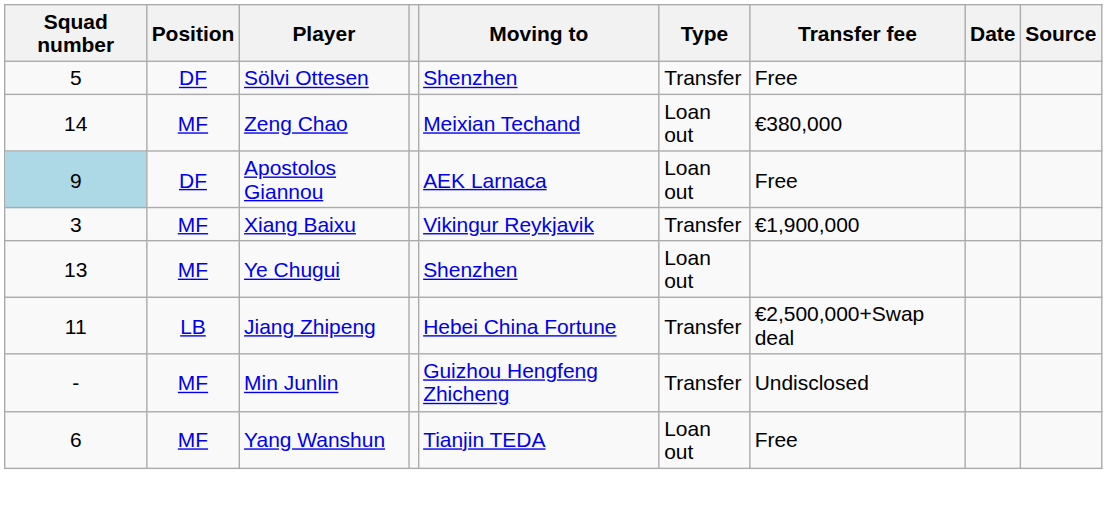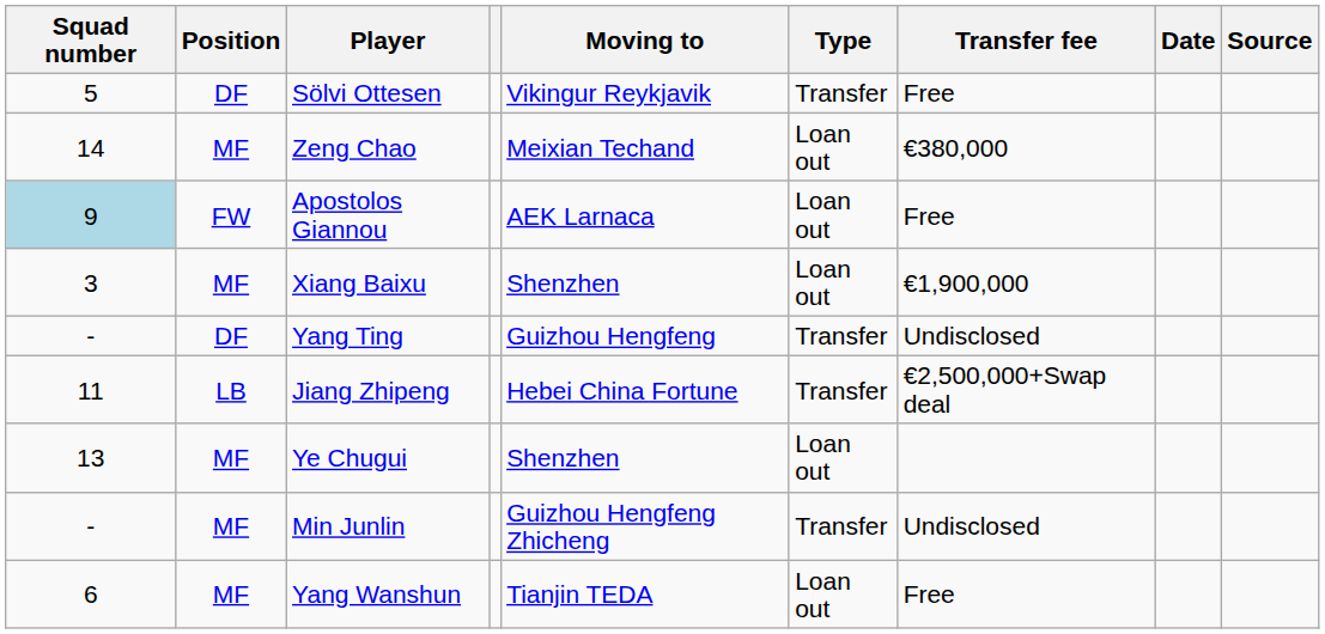 <table class="wikitable sortable" style="width:90%; text-align:left; font-size:95%;">
 <tr>
 <th>Squad number</th>
 <th>Position</th>
 <th>Player</th>
 <th></th>
 <th>Moving to</th>
 <th>Type</th>
 <th>Transfer fee</th>
 <th>Date</th>
 <th>Source</th>
 </tr>
 <tr>
 <td align=center>5</td>
 <td align=center><a href='#'>DF</a></td>
 <td align=left> <a href='#'>Sölvi Ottesen</a></td>
 <td align=center></td>
-<td align=left> <a href='#'>Shenzhen</a></td>
+<td align=left> <a href='#'>Vikingur Reykjavik</a></td>
 <td>Transfer</td>
 <td>Free</td>
 <td></td>
 <td align=center></td>
 </tr>
 <tr>
 <td align=center>14</td>
 <td align=center><a href='#'>MF</a></td>
 <td align=left> <a href='#'>Zeng Chao</a></td>
 <td align=center></td>
 <td align=left> <a href='#'>Meixian Techand</a></td>
 <td>Loan out</td>
 <td>€380,000</td>
 <td></td>
 <td align=center></td>
 </tr>
 <tr>
 <td align=center style="background: lightblue;">9</td>
-<td align=center><a href='#'>DF</a></td>
+<td align=center><a href='#'>FW</a></td>
 <td align=left> <a href='#'>Apostolos Giannou</a></td>
 <td align=center></td>
 <td align=left> <a href='#'>AEK Larnaca</a></td>
 <td>Loan out</td>
 <td>Free</td>
 <td></td>
 <td align=center></td>
 </tr>
 <tr>
 <td align=center>3</td>
 <td align=center><a href='#'>MF</a></td>
 <td align=left> <a href='#'>Xiang Baixu</a></td>
 <td align=center></td>
-<td align=left> <a href='#'>Vikingur Reykjavik</a></td>
+<td align=left> <a href='#'>Shenzhen</a></td>
+<td>Loan out</td>
+<td>€1,900,000</td>
+<td></td>
+<td align=center></td>
+</tr>
+<tr>
+<td align=center>-</td>
+<td align=center><a href='#'>DF</a></td>
+<td align=left> <a href='#'>Yang Ting</a></td>
+<td align=center></td>
+<td align=left> <a href='#'>Guizhou Hengfeng</a></td>
 <td>Transfer</td>
-<td>€1,900,000</td>
+<td>Undisclosed</td>
+<td></td>
+<td align=center></td>
+</tr>
+<tr>
+<td align=center>11</td>
+<td align=center><a href='#'>LB</a></td>
+<td align=left> <a href='#'>Jiang Zhipeng</a></td>
+<td align=center></td>
+<td align=left> <a href='#'>Hebei China Fortune</a></td>
+<td>Transfer</td>
+<td>€2,500,000+Swap deal</td>
 <td></td>
 <td align=center></td>
 </tr>
 <tr>
 <td align=center>13</td>
 <td align=center><a href='#'>MF</a></td>
 <td align=left> <a href='#'>Ye Chugui</a></td>
 <td align=center></td>
 <td align=left> <a href='#'>Shenzhen</a></td>
 <td>Loan out</td>
 <td></td>
-<td></td>
-<td align=center></td>
-</tr>
-<tr>
-<td align=center>11</td>
-<td align=center><a href='#'>LB</a></td>
-<td align=left> <a href='#'>Jiang Zhipeng</a></td>
-<td align=center></td>
-<td align=left> <a href='#'>Hebei China Fortune</a></td>
-<td>Transfer</td>
-<td>€2,500,000+Swap deal</td>
 <td></td>
 <td align=center></td>
 </tr>
 <tr>
 <td align=center>-</td>
 <td align=center><a href='#'>MF</a></td>
 <td align=left> <a href='#'>Min Junlin</a></td>
 <td align=center></td>
 <td align=left> <a href='#'>Guizhou Hengfeng Zhicheng</a></td>
 <td>Transfer</td>
 <td>Undisclosed</td>
 <td></td>
 <td align=center></td>
 </tr>
 <tr>
 <td align=center>6</td>
 <td align=center><a href='#'>MF</a></td>
 <td align=left> <a href='#'>Yang Wanshun</a></td>
 <td align=center></td>
 <td align=left> <a href='#'>Tianjin TEDA</a></td>
 <td>Loan out</td>
 <td>Free</td>
 <td></td>
 <td align=center></td>
 </tr>
 </table>
